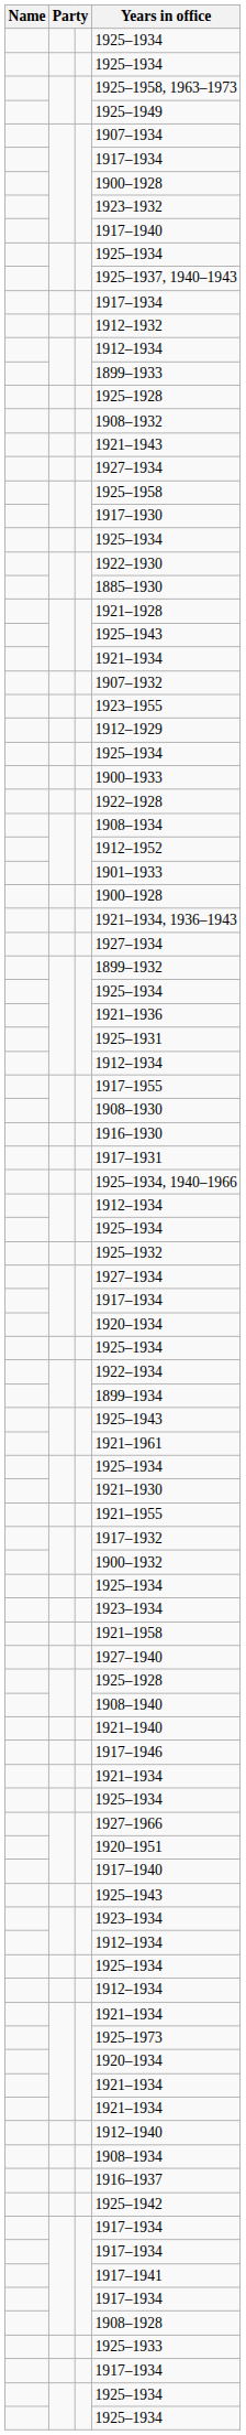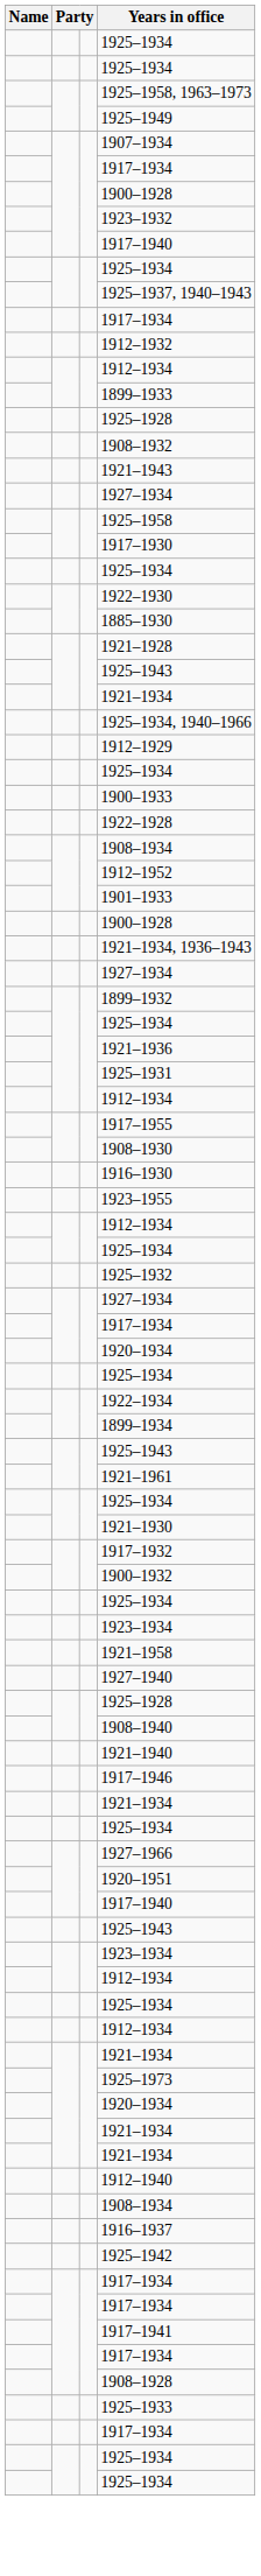 <table class="wikitable sortable">
 <tr>
 <th>Name</th>
 <th colspan=2>Party</th>
 <th>Years in office</th>
 </tr>
 <tr>
 <td></td>
 <td> </td>
 <td></td>
 <td>1925–1934</td>
 </tr>
 <tr>
 <td></td>
 <td> </td>
 <td></td>
 <td>1925–1934</td>
 </tr>
 <tr>
 <td></td>
 <td rowspan="2" > </td>
 <td rowspan="2"></td>
 <td>1925–1958, 1963–1973</td>
 </tr>
 <tr>
 <td></td>
 <td>1925–1949</td>
 </tr>
 <tr>
 <td></td>
 <td rowspan="5" > </td>
 <td rowspan="5"></td>
 <td>1907–1934</td>
 </tr>
 <tr>
 <td></td>
 <td>1917–1934</td>
 </tr>
 <tr>
 <td></td>
 <td>1900–1928</td>
 </tr>
 <tr>
 <td></td>
 <td>1923–1932</td>
 </tr>
 <tr>
 <td></td>
 <td>1917–1940</td>
 </tr>
 <tr>
 <td></td>
 <td rowspan="2" > </td>
 <td rowspan="2"></td>
 <td>1925–1934</td>
 </tr>
 <tr>
 <td></td>
 <td>1925–1937, 1940–1943</td>
 </tr>
 <tr>
 <td></td>
 <td> </td>
 <td></td>
 <td>1917–1934</td>
 </tr>
 <tr>
 <td></td>
 <td> </td>
 <td></td>
 <td>1912–1932</td>
 </tr>
 <tr>
 <td></td>
 <td rowspan="2" > </td>
 <td rowspan="2"></td>
 <td>1912–1934</td>
 </tr>
 <tr>
 <td></td>
 <td>1899–1933</td>
 </tr>
 <tr>
 <td></td>
 <td> </td>
 <td></td>
 <td>1925–1928</td>
 </tr>
 <tr>
 <td></td>
 <td> </td>
 <td></td>
 <td>1908–1932</td>
 </tr>
 <tr>
 <td></td>
 <td> </td>
 <td></td>
 <td>1921–1943</td>
 </tr>
 <tr>
 <td></td>
 <td> </td>
 <td></td>
 <td>1927–1934</td>
 </tr>
 <tr>
 <td></td>
 <td rowspan="2" > </td>
 <td rowspan="2"></td>
 <td>1925–1958</td>
 </tr>
 <tr>
 <td></td>
 <td>1917–1930</td>
 </tr>
 <tr>
 <td></td>
 <td> </td>
 <td></td>
 <td>1925–1934</td>
 </tr>
 <tr>
 <td></td>
 <td rowspan="2" > </td>
 <td rowspan="2"></td>
 <td>1922–1930</td>
 </tr>
 <tr>
 <td></td>
 <td>1885–1930</td>
 </tr>
 <tr>
 <td></td>
 <td rowspan="3" > </td>
 <td rowspan="3"></td>
 <td>1921–1928</td>
 </tr>
 <tr>
 <td></td>
 <td>1925–1943</td>
 </tr>
 <tr>
 <td></td>
 <td>1921–1934</td>
 </tr>
 <tr>
 <td></td>
 <td> </td>
 <td></td>
-<td>1907–1932</td>
-</tr>
-<tr>
-<td></td>
-<td> </td>
-<td></td>
-<td>1923–1955</td>
+<td>1925–1934, 1940–1966</td>
 </tr>
 <tr>
 <td></td>
 <td> </td>
 <td></td>
 <td>1912–1929</td>
 </tr>
 <tr>
 <td></td>
 <td> </td>
 <td></td>
 <td>1925–1934</td>
 </tr>
 <tr>
 <td></td>
 <td> </td>
 <td></td>
 <td>1900–1933</td>
 </tr>
 <tr>
 <td></td>
 <td> </td>
 <td></td>
 <td>1922–1928</td>
 </tr>
 <tr>
 <td></td>
 <td rowspan="3" > </td>
 <td rowspan="3"></td>
 <td>1908–1934</td>
 </tr>
 <tr>
 <td></td>
 <td>1912–1952</td>
 </tr>
 <tr>
 <td></td>
 <td>1901–1933</td>
 </tr>
 <tr>
 <td></td>
 <td> </td>
 <td></td>
 <td>1900–1928</td>
 </tr>
 <tr>
 <td></td>
 <td> </td>
 <td></td>
 <td>1921–1934, 1936–1943</td>
 </tr>
 <tr>
 <td></td>
 <td> </td>
 <td></td>
 <td>1927–1934</td>
 </tr>
 <tr>
 <td></td>
 <td rowspan="5" > </td>
 <td rowspan="5"></td>
 <td>1899–1932</td>
 </tr>
 <tr>
 <td></td>
 <td>1925–1934</td>
 </tr>
 <tr>
 <td></td>
 <td>1921–1936</td>
 </tr>
 <tr>
 <td></td>
 <td>1925–1931</td>
 </tr>
 <tr>
 <td></td>
 <td>1912–1934</td>
 </tr>
 <tr>
 <td></td>
 <td rowspan="2" > </td>
 <td rowspan="2"></td>
 <td>1917–1955</td>
 </tr>
 <tr>
 <td></td>
 <td>1908–1930</td>
 </tr>
 <tr>
 <td></td>
 <td> </td>
 <td></td>
 <td>1916–1930</td>
 </tr>
 <tr>
 <td></td>
 <td> </td>
 <td></td>
-<td>1917–1931</td>
-</tr>
-<tr>
-<td></td>
-<td> </td>
-<td></td>
-<td>1925–1934, 1940–1966</td>
+<td>1923–1955</td>
 </tr>
 <tr>
 <td></td>
 <td rowspan="2" > </td>
 <td rowspan="2"></td>
 <td>1912–1934</td>
 </tr>
 <tr>
 <td></td>
 <td>1925–1934</td>
 </tr>
 <tr>
 <td></td>
 <td> </td>
 <td></td>
 <td>1925–1932</td>
 </tr>
 <tr>
 <td></td>
 <td rowspan="3" > </td>
 <td rowspan="3"></td>
 <td>1927–1934</td>
 </tr>
 <tr>
 <td></td>
 <td>1917–1934</td>
 </tr>
 <tr>
 <td></td>
 <td>1920–1934</td>
 </tr>
 <tr>
 <td></td>
 <td> </td>
 <td></td>
 <td>1925–1934</td>
 </tr>
 <tr>
 <td></td>
 <td rowspan="2" > </td>
 <td rowspan="2"></td>
 <td>1922–1934</td>
 </tr>
 <tr>
 <td></td>
 <td>1899–1934</td>
 </tr>
 <tr>
 <td></td>
 <td rowspan="2" > </td>
 <td rowspan="2"></td>
 <td>1925–1943</td>
 </tr>
 <tr>
 <td></td>
 <td>1921–1961</td>
 </tr>
 <tr>
 <td></td>
 <td rowspan="2" > </td>
 <td rowspan="2"></td>
 <td>1925–1934</td>
 </tr>
 <tr>
 <td></td>
 <td>1921–1930</td>
-</tr>
-<tr>
-<td></td>
-<td> </td>
-<td></td>
-<td>1921–1955</td>
 </tr>
 <tr>
 <td></td>
 <td rowspan="2" > </td>
 <td rowspan="2"></td>
 <td>1917–1932</td>
 </tr>
 <tr>
 <td></td>
 <td>1900–1932</td>
 </tr>
 <tr>
 <td></td>
 <td> </td>
 <td></td>
 <td>1925–1934</td>
 </tr>
 <tr>
 <td></td>
 <td> </td>
 <td></td>
 <td>1923–1934</td>
 </tr>
 <tr>
 <td></td>
 <td> </td>
 <td></td>
 <td>1921–1958</td>
 </tr>
 <tr>
 <td></td>
 <td> </td>
 <td></td>
 <td>1927–1940</td>
 </tr>
 <tr>
 <td></td>
 <td rowspan="2" > </td>
 <td rowspan="2"></td>
 <td>1925–1928</td>
 </tr>
 <tr>
 <td></td>
 <td>1908–1940</td>
 </tr>
 <tr>
 <td></td>
 <td> </td>
 <td></td>
 <td>1921–1940</td>
 </tr>
 <tr>
 <td></td>
 <td> </td>
 <td></td>
 <td>1917–1946</td>
 </tr>
 <tr>
 <td></td>
 <td> </td>
 <td></td>
 <td>1921–1934</td>
 </tr>
 <tr>
 <td></td>
 <td> </td>
 <td></td>
 <td>1925–1934</td>
 </tr>
 <tr>
 <td></td>
 <td rowspan="3" > </td>
 <td rowspan="3"></td>
 <td>1927–1966</td>
 </tr>
 <tr>
 <td></td>
 <td>1920–1951</td>
 </tr>
 <tr>
 <td></td>
 <td>1917–1940</td>
 </tr>
 <tr>
 <td></td>
 <td> </td>
 <td></td>
 <td>1925–1943</td>
 </tr>
 <tr>
 <td></td>
 <td rowspan="2" > </td>
 <td rowspan="2"></td>
 <td>1923–1934</td>
 </tr>
 <tr>
 <td></td>
 <td>1912–1934</td>
 </tr>
 <tr>
 <td></td>
 <td> </td>
 <td></td>
 <td>1925–1934</td>
 </tr>
 <tr>
 <td></td>
 <td> </td>
 <td></td>
 <td>1912–1934</td>
 </tr>
 <tr>
 <td></td>
 <td rowspan="5" > </td>
 <td rowspan="5"></td>
 <td>1921–1934</td>
 </tr>
 <tr>
 <td></td>
 <td>1925–1973</td>
 </tr>
 <tr>
 <td></td>
 <td>1920–1934</td>
 </tr>
 <tr>
 <td></td>
 <td>1921–1934</td>
 </tr>
 <tr>
 <td></td>
 <td>1921–1934</td>
 </tr>
 <tr>
 <td></td>
 <td> </td>
 <td></td>
 <td>1912–1940</td>
 </tr>
 <tr>
 <td></td>
 <td> </td>
 <td></td>
 <td>1908–1934</td>
 </tr>
 <tr>
 <td></td>
 <td> </td>
 <td></td>
 <td>1916–1937</td>
 </tr>
 <tr>
 <td></td>
 <td> </td>
 <td></td>
 <td>1925–1942</td>
 </tr>
 <tr>
 <td></td>
 <td rowspan="5" > </td>
 <td rowspan="5"></td>
 <td>1917–1934</td>
 </tr>
 <tr>
 <td></td>
 <td>1917–1934</td>
 </tr>
 <tr>
 <td></td>
 <td>1917–1941</td>
 </tr>
 <tr>
 <td></td>
 <td>1917–1934</td>
 </tr>
 <tr>
 <td></td>
 <td>1908–1928</td>
 </tr>
 <tr>
 <td></td>
 <td> </td>
 <td></td>
 <td>1925–1933</td>
 </tr>
 <tr>
 <td></td>
 <td> </td>
 <td></td>
 <td>1917–1934</td>
 </tr>
 <tr>
 <td></td>
 <td rowspan="2" > </td>
 <td rowspan="2"></td>
 <td>1925–1934</td>
 </tr>
 <tr>
 <td></td>
 <td>1925–1934</td>
 </tr>
 </table>
